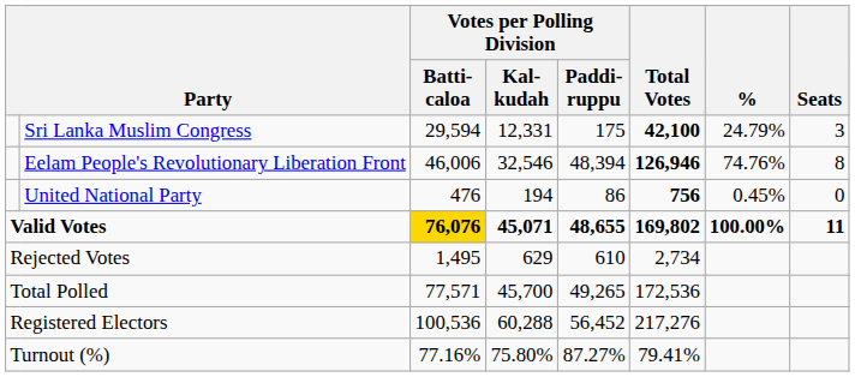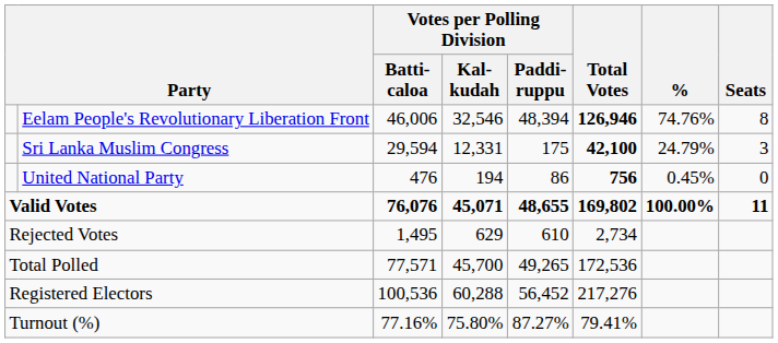 <table class="wikitable" border="1" style="text-align:right;">
 <tr>
 <th align=left valign=bottom rowspan=2 colspan=2>Party</th>
 <th colspan=3>Votes per Polling Division</th>
 <th align=center valign=bottom rowspan=2 width="50">Total Votes</th>
 <th align=center valign=bottom rowspan=2 width="50">%</th>
 <th align=center valign=bottom rowspan=2 width="40">Seats</th>
 </tr>
 <tr>
 <th align=center valign=bottom width="50">Batti-<br>caloa</th>
 <th align=center valign=bottom width="50">Kal-<br>kudah</th>
 <th align=center valign=bottom width="50">Paddi-<br>ruppu</th>
 </tr>
 <tr>
 <td bgcolor=> </td>
+<td align=left><a href='#'>Eelam People's Revolutionary Liberation Front</a></td>
+<td>46,006</td>
+<td>32,546</td>
+<td>48,394</td>
+<td><strong>126,946</strong></td>
+<td>74.76%</td>
+<td>8</td>
+</tr>
+<tr>
+<td bgcolor=> </td>
 <td align=left><a href='#'>Sri Lanka Muslim Congress</a></td>
 <td>29,594</td>
 <td>12,331</td>
 <td>175</td>
 <td><strong>42,100</strong></td>
 <td>24.79%</td>
 <td>3</td>
-</tr>
-<tr>
-<td bgcolor=> </td>
-<td align=left><a href='#'>Eelam People's Revolutionary Liberation Front</a></td>
-<td>46,006</td>
-<td>32,546</td>
-<td>48,394</td>
-<td><strong>126,946</strong></td>
-<td>74.76%</td>
-<td>8</td>
 </tr>
 <tr>
 <td bgcolor=> </td>
 <td align=left><a href='#'>United National Party</a></td>
 <td>476</td>
 <td>194</td>
 <td>86</td>
 <td><strong>756</strong></td>
 <td>0.45%</td>
 <td>0</td>
 </tr>
 <tr>
 <td align=left colspan=2><strong>Valid Votes</strong></td>
-<td style="background: gold;"><strong>76,076</strong></td>
+<td><strong>76,076</strong></td>
 <td><strong>45,071</strong></td>
 <td><strong>48,655</strong></td>
 <td><strong>169,802</strong></td>
 <td><strong>100.00%</strong></td>
 <td><strong>11</strong></td>
 </tr>
 <tr>
 <td align=left colspan=2>Rejected Votes</td>
 <td>1,495</td>
 <td>629</td>
 <td>610</td>
 <td>2,734</td>
 <td></td>
 <td></td>
 </tr>
 <tr>
 <td align=left colspan=2>Total Polled</td>
 <td>77,571</td>
 <td>45,700</td>
 <td>49,265</td>
 <td>172,536</td>
 <td></td>
 <td></td>
 </tr>
 <tr>
 <td align=left colspan=2>Registered Electors</td>
 <td>100,536</td>
 <td>60,288</td>
 <td>56,452</td>
 <td>217,276</td>
 <td></td>
 <td></td>
 </tr>
 <tr>
 <td align=left colspan=2>Turnout (%)</td>
 <td>77.16%</td>
 <td>75.80%</td>
 <td>87.27%</td>
 <td>79.41%</td>
 <td></td>
 <td></td>
 </tr>
 </table>
